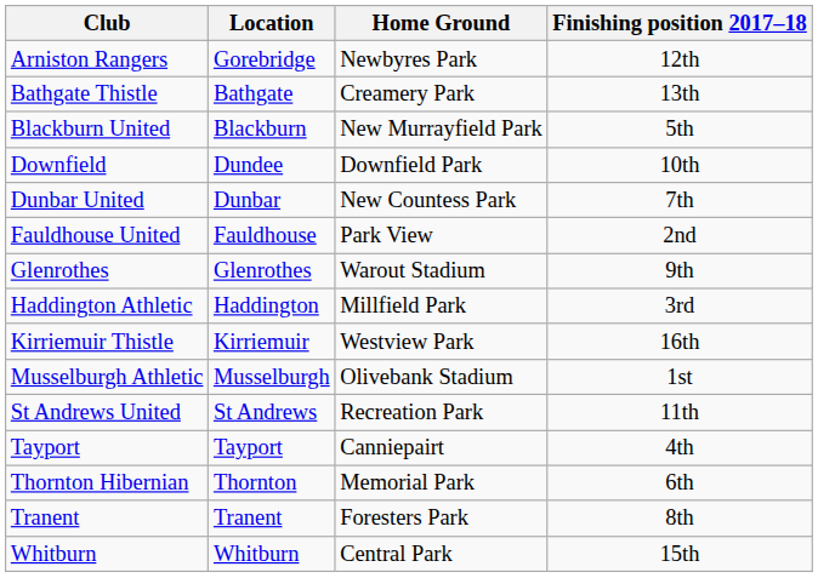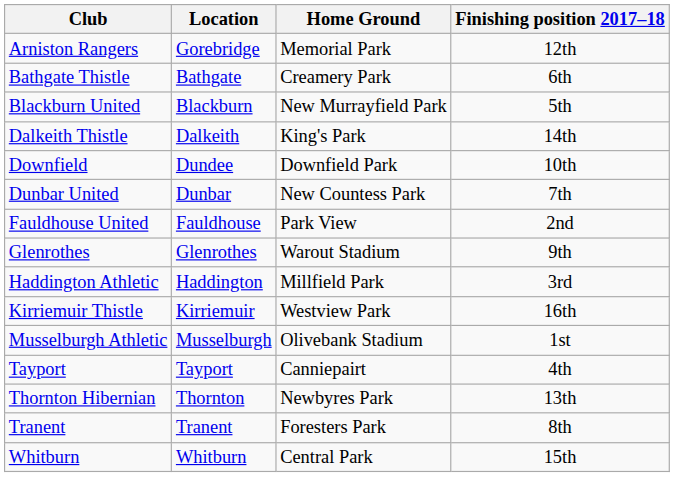 <table class="wikitable sortable" style="text-align:left;">
 <tr>
 <th>Club</th>
 <th>Location</th>
 <th>Home Ground</th>
 <th>Finishing position <a href='#'>2017–18</a></th>
 </tr>
 <tr>
 <td><a href='#'>Arniston Rangers</a></td>
 <td><a href='#'>Gorebridge</a></td>
-<td>Newbyres Park</td>
+<td>Memorial Park</td>
 <td style="text-align:center;">12th</td>
 </tr>
 <tr>
 <td><a href='#'>Bathgate Thistle</a></td>
 <td><a href='#'>Bathgate</a></td>
 <td>Creamery Park</td>
-<td style="text-align:center;">13th</td>
+<td style="text-align:center;">6th</td>
 </tr>
 <tr>
 <td><a href='#'>Blackburn United</a></td>
 <td><a href='#'>Blackburn</a></td>
 <td>New Murrayfield Park</td>
 <td style="text-align:center;">5th</td>
+</tr>
+<tr>
+<td><a href='#'>Dalkeith Thistle</a></td>
+<td><a href='#'>Dalkeith</a></td>
+<td>King's Park</td>
+<td style="text-align:center;">14th</td>
 </tr>
 <tr>
 <td><a href='#'>Downfield</a></td>
 <td><a href='#'>Dundee</a></td>
 <td>Downfield Park</td>
 <td style="text-align:center;">10th</td>
 </tr>
 <tr>
 <td><a href='#'>Dunbar United</a></td>
 <td><a href='#'>Dunbar</a></td>
 <td>New Countess Park</td>
 <td style="text-align:center;">7th</td>
 </tr>
 <tr>
 <td><a href='#'>Fauldhouse United</a></td>
 <td><a href='#'>Fauldhouse</a></td>
 <td>Park View</td>
 <td style="text-align:center;">2nd</td>
 </tr>
 <tr>
 <td><a href='#'>Glenrothes</a></td>
 <td><a href='#'>Glenrothes</a></td>
 <td>Warout Stadium</td>
 <td style="text-align:center;">9th</td>
 </tr>
 <tr>
 <td><a href='#'>Haddington Athletic</a></td>
 <td><a href='#'>Haddington</a></td>
 <td>Millfield Park</td>
 <td style="text-align:center;">3rd</td>
 </tr>
 <tr>
 <td><a href='#'>Kirriemuir Thistle</a></td>
 <td><a href='#'>Kirriemuir</a></td>
 <td>Westview Park</td>
 <td style="text-align:center;">16th</td>
 </tr>
 <tr>
 <td><a href='#'>Musselburgh Athletic</a></td>
 <td><a href='#'>Musselburgh</a></td>
 <td>Olivebank Stadium</td>
 <td style="text-align:center;">1st</td>
 </tr>
 <tr>
-<td><a href='#'>St Andrews United</a></td>
-<td><a href='#'>St Andrews</a></td>
-<td>Recreation Park</td>
-<td style="text-align:center;">11th</td>
-</tr>
-<tr>
 <td><a href='#'>Tayport</a></td>
 <td><a href='#'>Tayport</a></td>
 <td>Canniepairt</td>
 <td style="text-align:center;">4th</td>
 </tr>
 <tr>
 <td><a href='#'>Thornton Hibernian</a></td>
 <td><a href='#'>Thornton</a></td>
-<td>Memorial Park</td>
-<td style="text-align:center;">6th</td>
+<td>Newbyres Park</td>
+<td style="text-align:center;">13th</td>
 </tr>
 <tr>
 <td><a href='#'>Tranent</a></td>
 <td><a href='#'>Tranent</a></td>
 <td>Foresters Park</td>
 <td style="text-align:center;">8th</td>
 </tr>
 <tr>
 <td><a href='#'>Whitburn</a></td>
 <td><a href='#'>Whitburn</a></td>
 <td>Central Park</td>
 <td style="text-align:center;">15th</td>
 </tr>
 </table>
